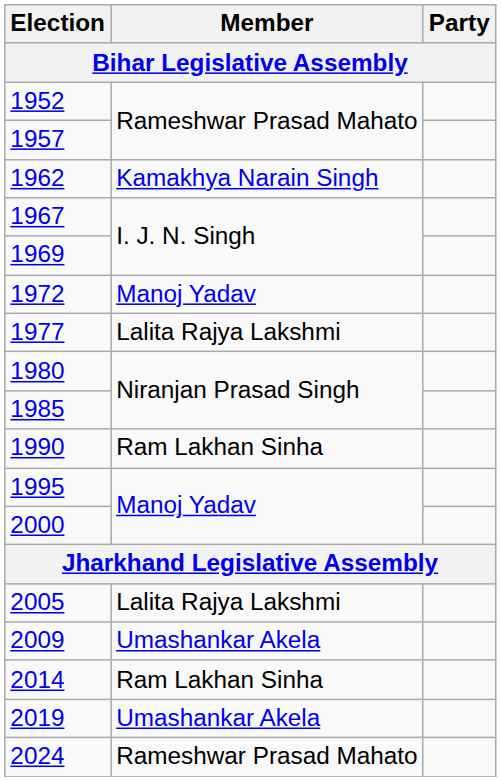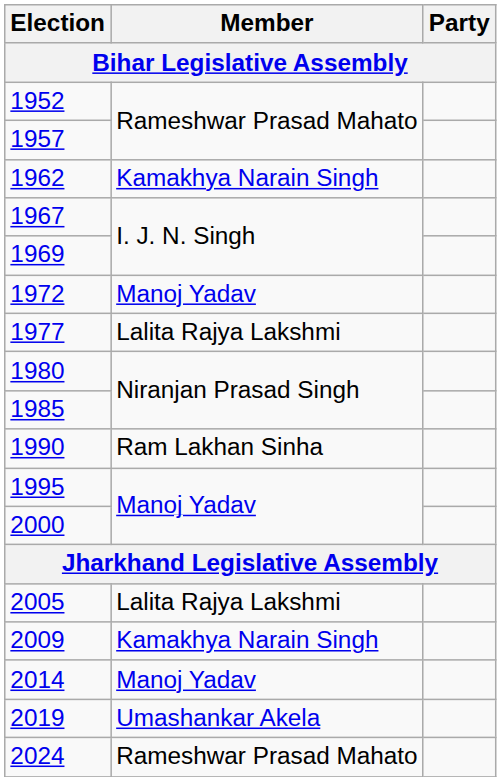 <table class="wikitable sortable">
 <tr>
 <th>Election</th>
 <th>Member</th>
 <th colspan=2>Party</th>
 </tr>
 <tr>
 <th colspan=4><a href='#'>Bihar Legislative Assembly</a></th>
 </tr>
 <tr>
 <td><a href='#'>1952</a></td>
 <td rowspan=2>Rameshwar Prasad Mahato</td>
 <td></td>
 </tr>
 <tr>
 <td><a href='#'>1957</a></td>
 </tr>
 <tr>
 <td><a href='#'>1962</a></td>
 <td><a href='#'>Kamakhya Narain Singh</a></td>
 <td></td>
 </tr>
 <tr>
 <td><a href='#'>1967</a></td>
 <td rowspan=2>I. J. N. Singh</td>
 <td></td>
 </tr>
 <tr>
 <td><a href='#'>1969</a></td>
 <td></td>
 </tr>
 <tr>
 <td><a href='#'>1972</a></td>
 <td><a href='#'>Manoj Yadav</a></td>
 <td></td>
 </tr>
 <tr>
 <td><a href='#'>1977</a></td>
 <td>Lalita Rajya Lakshmi</td>
 <td></td>
 </tr>
 <tr>
 <td><a href='#'>1980</a></td>
 <td rowspan=2>Niranjan Prasad Singh</td>
 <td></td>
 </tr>
 <tr>
 <td><a href='#'>1985</a></td>
 </tr>
 <tr>
 <td><a href='#'>1990</a></td>
 <td>Ram Lakhan Sinha</td>
 <td></td>
 </tr>
 <tr>
 <td><a href='#'>1995</a></td>
 <td rowspan=2><a href='#'>Manoj Yadav</a></td>
 <td></td>
 </tr>
 <tr>
 <td><a href='#'>2000</a></td>
 </tr>
 <tr>
 <th colspan=4><a href='#'>Jharkhand Legislative Assembly</a></th>
 </tr>
 <tr>
 <td><a href='#'>2005</a></td>
 <td>Lalita Rajya Lakshmi</td>
 <td></td>
 </tr>
 <tr>
 <td><a href='#'>2009</a></td>
-<td><a href='#'>Umashankar Akela</a></td>
+<td><a href='#'>Kamakhya Narain Singh</a></td>
 <td></td>
 </tr>
 <tr>
 <td><a href='#'>2014</a></td>
-<td>Ram Lakhan Sinha</td>
+<td><a href='#'>Manoj Yadav</a></td>
 <td></td>
 </tr>
 <tr>
 <td><a href='#'>2019</a></td>
 <td><a href='#'>Umashankar Akela</a></td>
 </tr>
 <tr>
 <td><a href='#'>2024</a></td>
 <td>Rameshwar Prasad Mahato</td>
 <td></td>
 </tr>
 </table>
